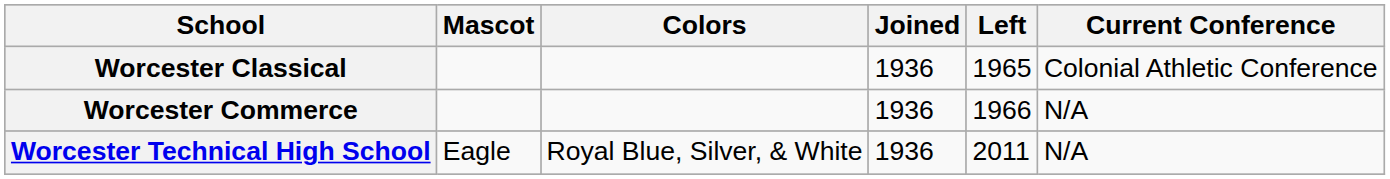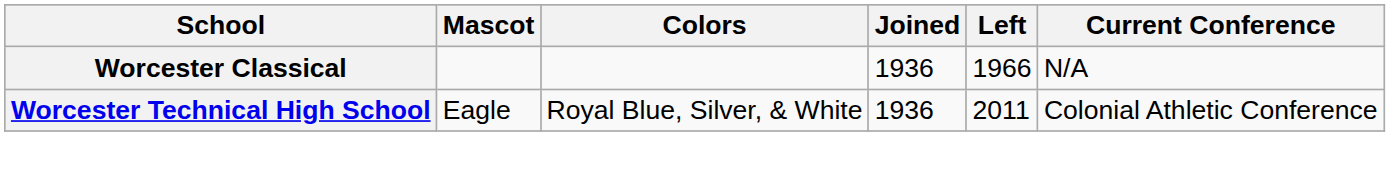 <table class="wikitable">
 <tr>
 <th>School</th>
 <th>Mascot</th>
 <th>Colors</th>
 <th>Joined</th>
 <th>Left</th>
 <th>Current Conference</th>
 </tr>
 <tr>
 <th>Worcester Classical</th>
 <td></td>
 <td></td>
 <td>1936</td>
-<td>1965</td>
-<td>Colonial Athletic Conference</td>
-</tr>
-<tr>
-<th>Worcester Commerce</th>
-<td></td>
-<td></td>
-<td>1936</td>
 <td>1966</td>
 <td>N/A</td>
 </tr>
 <tr>
 <th><a href='#'>Worcester Technical High School</a></th>
 <td>Eagle</td>
 <td>Royal Blue, Silver, & White   </td>
 <td>1936</td>
 <td>2011</td>
-<td>N/A</td>
+<td>Colonial Athletic Conference</td>
 </tr>
 </table>
